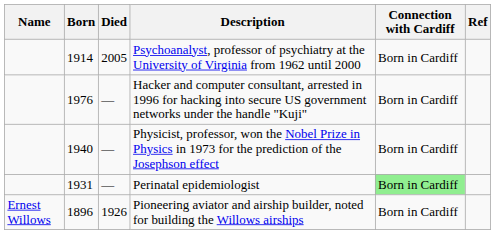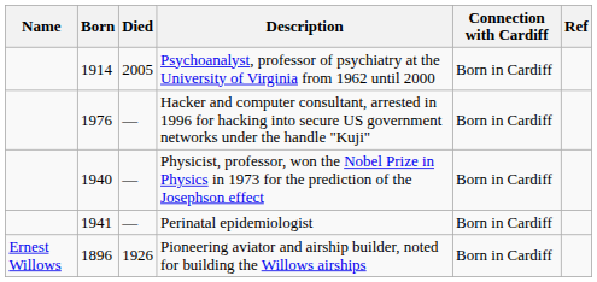 <table class="sortable wikitable" style="text-align: left; width: 68%;">
 <tr>
 <th scope="col">Name</th>
 <th scope="col">Born</th>
 <th scope="col">Died</th>
 <th scope="col">Description</th>
 <th scope="col">Connection with Cardiff</th>
 <th scope="col"><abbr>Ref</abbr></th>
 </tr>
 <tr>
 <td></td>
 <td>1914</td>
 <td>2005</td>
 <td><a href='#'>Psychoanalyst</a>, professor of psychiatry at the <a href='#'>University of Virginia</a> from 1962 until 2000</td>
 <td>Born in Cardiff</td>
 <td></td>
 </tr>
 <tr>
 <td></td>
 <td>1976</td>
 <td>—</td>
 <td>Hacker and computer consultant, arrested in 1996 for hacking into secure US government networks under the handle "Kuji"</td>
 <td>Born in Cardiff</td>
 <td></td>
 </tr>
 <tr>
 <td></td>
 <td>1940</td>
 <td>—</td>
 <td>Physicist, professor, won the <a href='#'>Nobel Prize in Physics</a> in 1973 for the prediction of the <a href='#'>Josephson effect</a></td>
 <td>Born in Cardiff</td>
 <td></td>
 </tr>
 <tr>
 <td></td>
-<td>1931</td>
+<td>1941</td>
 <td>—</td>
 <td>Perinatal epidemiologist</td>
-<td style="background: lightgreen;">Born in Cardiff</td>
+<td>Born in Cardiff</td>
 <td></td>
 </tr>
 <tr>
 <td><a href='#'>Ernest Willows</a></td>
 <td>1896</td>
 <td>1926</td>
 <td>Pioneering aviator and airship builder, noted for building the <a href='#'>Willows airships</a></td>
 <td>Born in Cardiff</td>
 <td></td>
 </tr>
 </table>
